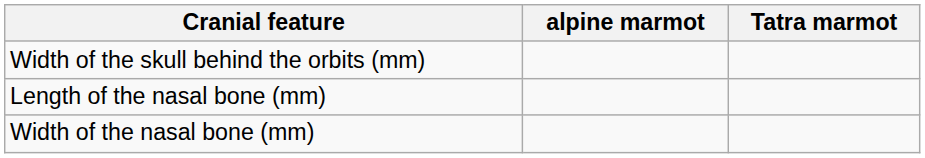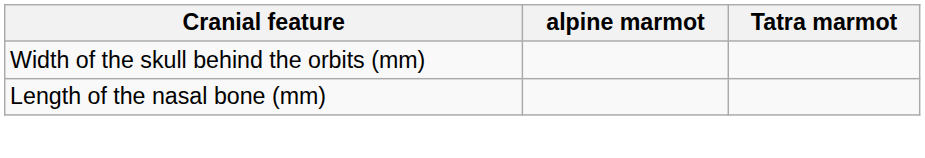 <table class="wikitable" width="50%">
 <tr>
 <th>Cranial feature</th>
 <th>alpine marmot</th>
 <th>Tatra marmot</th>
 </tr>
 <tr>
 <td>Width of the skull behind the orbits (mm)</td>
 <td></td>
 <td></td>
 </tr>
 <tr>
 <td>Length of the nasal bone (mm)</td>
 <td></td>
 <td></td>
 </tr>
-<tr>
-<td>Width of the nasal bone (mm)</td>
-<td></td>
-<td></td>
-</tr>
 </table>
